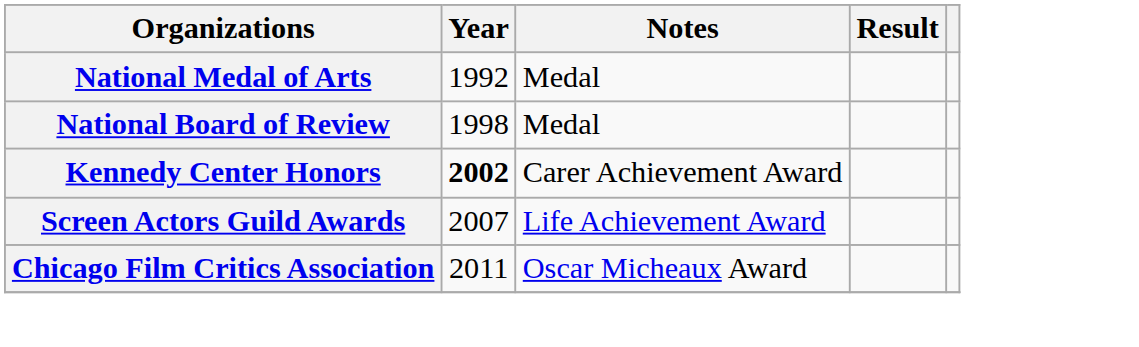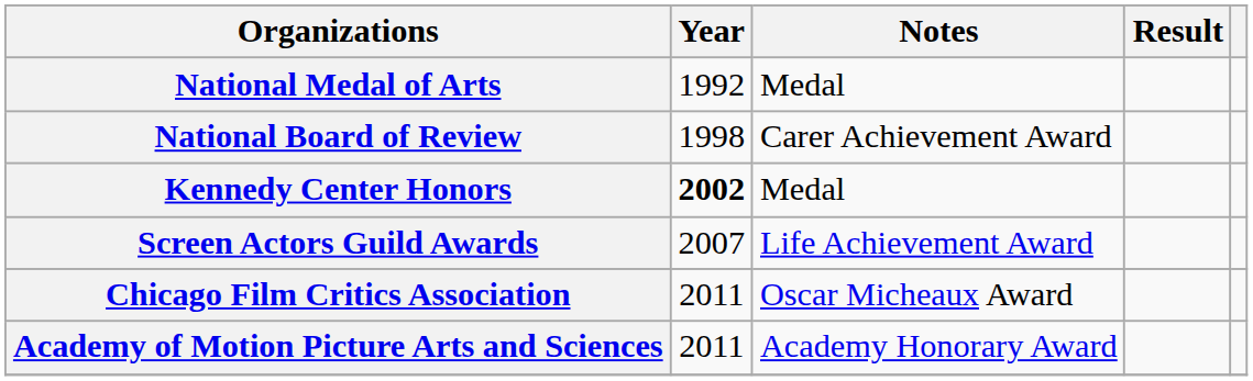 <table class= "wikitable plainrowheaders sortable">
 <tr>
 <th>Organizations</th>
 <th scope="col">Year</th>
 <th scope="col">Notes</th>
 <th scope="col">Result</th>
 <th scope="col" class="unsortable"></th>
 </tr>
 <tr>
 <th scope="row" rowspan="1"><a href='#'>National Medal of Arts</a></th>
 <td style="text-align:center;">1992</td>
 <td>Medal</td>
 <td></td>
 <td style="text-align:center;"></td>
 </tr>
 <tr>
 <th scope="row" rowspan="1"><a href='#'>National Board of Review</a></th>
 <td style="text-align:center;">1998</td>
-<td>Medal</td>
+<td>Carer Achievement Award</td>
 <td></td>
 <td style="text-align:center;"></td>
 </tr>
 <tr>
 <th scope="row" rowspan="1"><a href='#'>Kennedy Center Honors</a></th>
 <td style="text-align:center;"><strong>2002</strong></td>
-<td>Carer Achievement Award</td>
+<td>Medal</td>
 <td></td>
 <td style="text-align:center;"></td>
 </tr>
 <tr>
 <th scope="row" rowspan="1"><a href='#'>Screen Actors Guild Awards</a></th>
 <td style="text-align:center;">2007</td>
 <td><a href='#'>Life Achievement Award</a></td>
 <td></td>
 <td style="text-align:center;"></td>
 </tr>
 <tr>
 <th scope="row" rowspan="1"><a href='#'>Chicago Film Critics Association</a></th>
 <td style="text-align:center;">2011</td>
 <td><a href='#'>Oscar Micheaux</a> Award</td>
 <td></td>
 <td style="text-align:center;"></td>
 </tr>
 <tr>
+<th scope="row" rowspan="1"><a href='#'>Academy of Motion Picture Arts and Sciences</a></th>
+<td style="text-align:center;">2011</td>
+<td><a href='#'>Academy Honorary Award</a></td>
+<td></td>
+<td style="text-align:center;"></td>
+</tr>
+<tr>
 </tr>
 </table>
